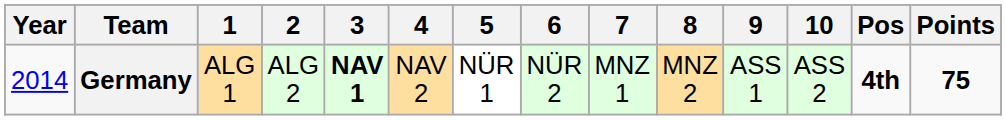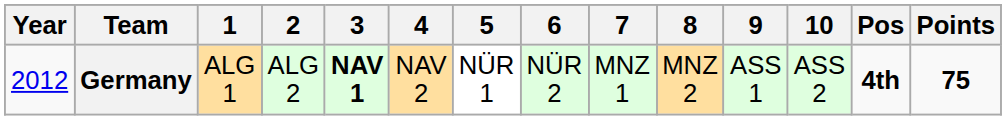 <table class="wikitable" style="text-align:center; font-size:85%">
 <tr>
 <th>Year</th>
 <th>Team</th>
 <th>1</th>
 <th>2</th>
 <th>3</th>
 <th>4</th>
 <th>5</th>
 <th>6</th>
 <th>7</th>
 <th>8</th>
 <th>9</th>
 <th>10</th>
 <th>Pos</th>
 <th>Points</th>
 </tr>
 <tr>
-<td><a href='#'>2014</a></td>
+<td><a href='#'>2012</a></td>
 <th>Germany</th>
 <td style="background:#FFDF9F;">ALG<br>1<br></td>
 <td style="background:#DFFFDF;">ALG<br>2<br></td>
 <td style="background:#DFFFDF;"><strong>NAV<br>1<br></strong></td>
 <td style="background:#FFDF9F;">NAV<br>2<br></td>
 <td style="background:#FFFFFF;">NÜR<br>1<br></td>
 <td style="background:#DFFFDF;">NÜR<br>2<br></td>
 <td style="background:#DFFFDF;">MNZ<br>1<br></td>
 <td style="background:#FFDF9F;">MNZ<br>2<br></td>
 <td style="background:#DFFFDF;">ASS<br>1<br></td>
 <td style="background:#DFFFDF;">ASS<br>2<br></td>
 <td><strong>4th</strong></td>
 <td><strong>75</strong></td>
 </tr>
 </table>
